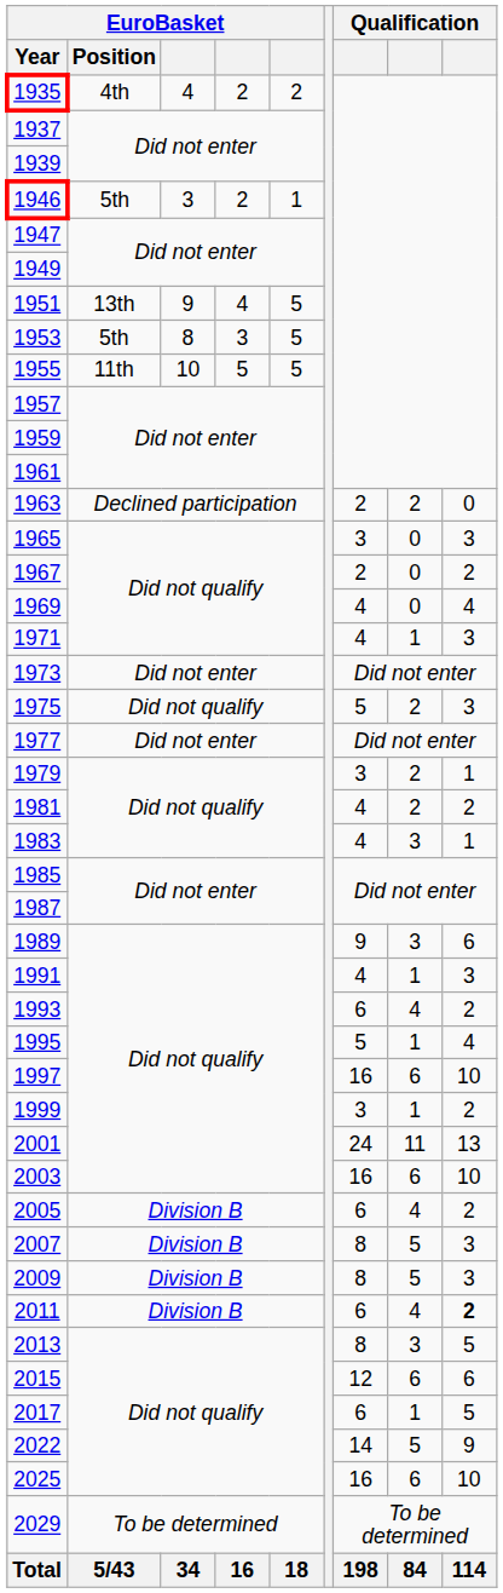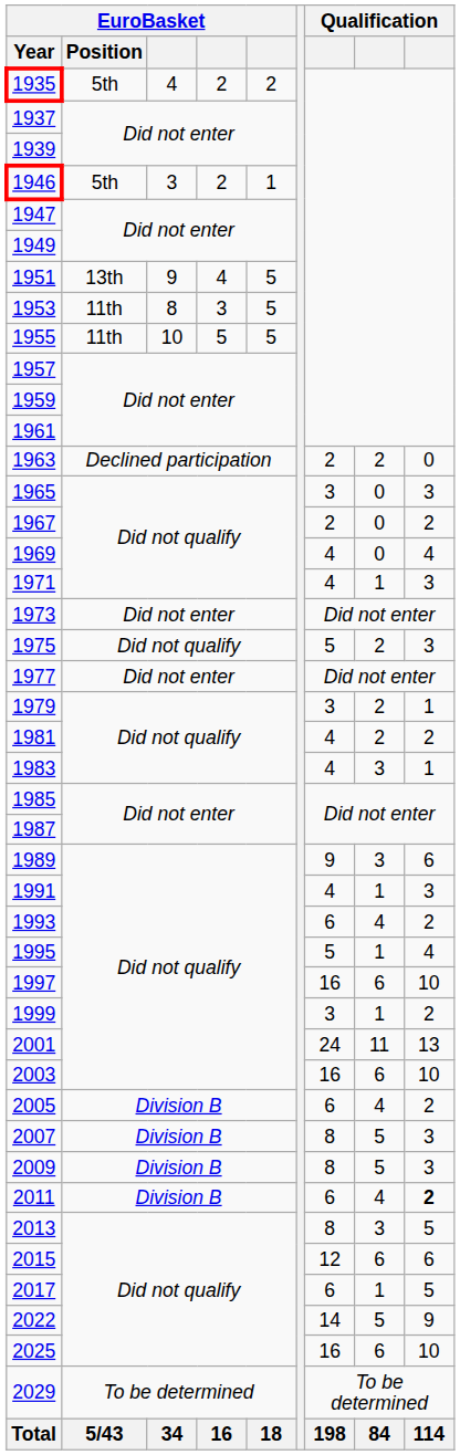 <table class="wikitable" style="text-align: center;font-size:90%;">
 <tr>
 <th colspan=5><a href='#'>EuroBasket</a></th>
 <th rowspan=46></th>
 <th colspan=3>Qualification</th>
 </tr>
 <tr>
 <th>Year</th>
 <th>Position</th>
 <th width=30></th>
 <th width=30></th>
 <th width=30></th>
 <th width=30></th>
 <th width=30></th>
 <th width=30></th>
 </tr>
 <tr>
 <td style="border: 3px solid red"> <a href='#'>1935</a></td>
-<td>4th</td>
+<td>5th</td>
 <td>4</td>
 <td>2</td>
 <td>2</td>
 </tr>
 <tr>
 <td> <a href='#'>1937</a></td>
 <td colspan=4 rowspan=2><em>Did not enter</em></td>
 </tr>
 <tr>
 <td> <a href='#'>1939</a></td>
 </tr>
 <tr>
 <td style="border: 3px solid red"> <a href='#'>1946</a></td>
 <td>5th</td>
 <td>3</td>
 <td>2</td>
 <td>1</td>
 </tr>
 <tr>
 <td> <a href='#'>1947</a></td>
 <td colspan=4 rowspan=2><em>Did not enter</em></td>
 </tr>
 <tr>
 <td> <a href='#'>1949</a></td>
 </tr>
 <tr>
 <td> <a href='#'>1951</a></td>
 <td>13th</td>
 <td>9</td>
 <td>4</td>
 <td>5</td>
 </tr>
 <tr>
 <td> <a href='#'>1953</a></td>
-<td>5th</td>
+<td>11th</td>
 <td>8</td>
 <td>3</td>
 <td>5</td>
 </tr>
 <tr>
 <td> <a href='#'>1955</a></td>
 <td>11th</td>
 <td>10</td>
 <td>5</td>
 <td>5</td>
 </tr>
 <tr>
 <td> <a href='#'>1957</a></td>
 <td colspan=4 rowspan=3><em>Did not enter</em></td>
 </tr>
 <tr>
 <td> <a href='#'>1959</a></td>
 </tr>
 <tr>
 <td> <a href='#'>1961</a></td>
 </tr>
 <tr>
 <td> <a href='#'>1963</a></td>
 <td colspan=4><em>Declined participation</em></td>
 <td>2</td>
 <td>2</td>
 <td>0</td>
 </tr>
 <tr>
 <td> <a href='#'>1965</a></td>
 <td colspan=4 rowspan=4><em>Did not qualify</em></td>
 <td>3</td>
 <td>0</td>
 <td>3</td>
 </tr>
 <tr>
 <td> <a href='#'>1967</a></td>
 <td>2</td>
 <td>0</td>
 <td>2</td>
 </tr>
 <tr>
 <td> <a href='#'>1969</a></td>
 <td>4</td>
 <td>0</td>
 <td>4</td>
 </tr>
 <tr>
 <td> <a href='#'>1971</a></td>
 <td>4</td>
 <td>1</td>
 <td>3</td>
 </tr>
 <tr>
 <td> <a href='#'>1973</a></td>
 <td colspan=4 rowspan=1><em>Did not enter</em></td>
 <td colspan=3><em>Did not enter</em></td>
 </tr>
 <tr>
 <td> <a href='#'>1975</a></td>
 <td colspan=4 rowspan=1><em>Did not qualify</em></td>
 <td>5</td>
 <td>2</td>
 <td>3</td>
 </tr>
 <tr>
 <td> <a href='#'>1977</a></td>
 <td colspan=4 rowspan=1><em>Did not enter</em></td>
 <td colspan=3><em>Did not enter</em></td>
 </tr>
 <tr>
 <td> <a href='#'>1979</a></td>
 <td colspan=4 rowspan=3><em>Did not qualify</em></td>
 <td>3</td>
 <td>2</td>
 <td>1</td>
 </tr>
 <tr>
 <td> <a href='#'>1981</a></td>
 <td>4</td>
 <td>2</td>
 <td>2</td>
 </tr>
 <tr>
 <td> <a href='#'>1983</a></td>
 <td>4</td>
 <td>3</td>
 <td>1</td>
 </tr>
 <tr>
 <td> <a href='#'>1985</a></td>
 <td colspan=4 rowspan=2><em>Did not enter</em></td>
 <td colspan=3 rowspan=2><em>Did not enter</em></td>
 </tr>
 <tr>
 <td> <a href='#'>1987</a></td>
 </tr>
 <tr>
 <td> <a href='#'>1989</a></td>
 <td colspan=4 rowspan=8><em>Did not qualify</em></td>
 <td>9</td>
 <td>3</td>
 <td>6</td>
 </tr>
 <tr>
 <td> <a href='#'>1991</a></td>
 <td>4</td>
 <td>1</td>
 <td>3</td>
 </tr>
 <tr>
 <td> <a href='#'>1993</a></td>
 <td>6</td>
 <td>4</td>
 <td>2</td>
 </tr>
 <tr>
 <td> <a href='#'>1995</a></td>
 <td>5</td>
 <td>1</td>
 <td>4</td>
 </tr>
 <tr>
 <td> <a href='#'>1997</a></td>
 <td>16</td>
 <td>6</td>
 <td>10</td>
 </tr>
 <tr>
 <td> <a href='#'>1999</a></td>
 <td>3</td>
 <td>1</td>
 <td>2</td>
 </tr>
 <tr>
 <td> <a href='#'>2001</a></td>
 <td>24</td>
 <td>11</td>
 <td>13</td>
 </tr>
 <tr>
 <td> <a href='#'>2003</a></td>
 <td>16</td>
 <td>6</td>
 <td>10</td>
 </tr>
 <tr>
 <td> <a href='#'>2005</a></td>
 <td colspan=4><em><a href='#'>Division B</a></em></td>
 <td>6</td>
 <td>4</td>
 <td>2</td>
 </tr>
 <tr>
 <td> <a href='#'>2007</a></td>
 <td colspan=4><em><a href='#'>Division B</a></em></td>
 <td>8</td>
 <td>5</td>
 <td>3</td>
 </tr>
 <tr>
 <td> <a href='#'>2009</a></td>
 <td colspan=4><em><a href='#'>Division B</a></em></td>
 <td>8</td>
 <td>5</td>
 <td>3</td>
 </tr>
 <tr>
 <td> <a href='#'>2011</a></td>
 <td colspan=4><em><a href='#'>Division B</a></em></td>
 <td>6</td>
 <td>4</td>
 <td><strong>2</strong></td>
 </tr>
 <tr>
 <td> <a href='#'>2013</a></td>
 <td colspan=4 rowspan=5><em>Did not qualify</em></td>
 <td>8</td>
 <td>3</td>
 <td>5</td>
 </tr>
 <tr>
 <td> <a href='#'>2015</a></td>
 <td>12</td>
 <td>6</td>
 <td>6</td>
 </tr>
 <tr>
 <td> <a href='#'>2017</a></td>
 <td>6</td>
 <td>1</td>
 <td>5</td>
 </tr>
 <tr>
 <td> <a href='#'>2022</a></td>
 <td>14</td>
 <td>5</td>
 <td>9</td>
 </tr>
 <tr>
 <td> <a href='#'>2025</a></td>
 <td>16</td>
 <td>6</td>
 <td>10</td>
 </tr>
 <tr>
 <td> <a href='#'>2029</a></td>
 <td colspan=4><em>To be determined</em></td>
 <td colspan=3><em>To be determined</em></td>
 </tr>
 <tr>
 <th>Total</th>
 <th>5/43</th>
 <th>34</th>
 <th>16</th>
 <th>18</th>
 <th>198</th>
 <th>84</th>
 <th>114</th>
 </tr>
 </table>
